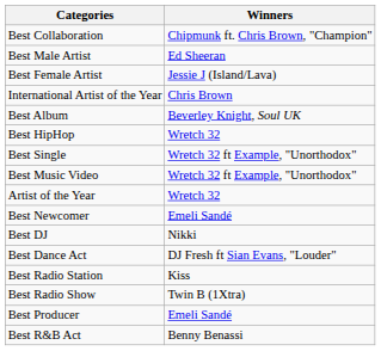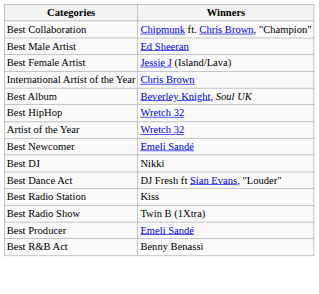 <table class="wikitable">
 <tr>
 <th>Categories</th>
 <th>Winners</th>
 </tr>
 <tr>
 <td>Best Collaboration</td>
 <td><a href='#'>Chipmunk</a> ft. <a href='#'>Chris Brown</a>, "Champion"</td>
 </tr>
 <tr>
 <td>Best Male Artist</td>
 <td><a href='#'>Ed Sheeran</a></td>
 </tr>
 <tr>
 <td>Best Female Artist</td>
 <td><a href='#'>Jessie J</a> (Island/Lava)</td>
 </tr>
 <tr>
 <td>International Artist of the Year</td>
 <td><a href='#'>Chris Brown</a></td>
 </tr>
 <tr>
 <td>Best Album</td>
 <td><a href='#'>Beverley Knight</a>, <em>Soul UK</em></td>
 </tr>
 <tr>
 <td>Best HipHop</td>
 <td><a href='#'>Wretch 32</a></td>
-</tr>
-<tr>
-<td>Best Single</td>
-<td><a href='#'>Wretch 32</a> ft <a href='#'>Example</a>, "Unorthodox"</td>
-</tr>
-<tr>
-<td>Best Music Video</td>
-<td><a href='#'>Wretch 32</a> ft <a href='#'>Example</a>, "Unorthodox"</td>
 </tr>
 <tr>
 <td>Artist of the Year</td>
 <td><a href='#'>Wretch 32</a></td>
 </tr>
 <tr>
 <td>Best Newcomer</td>
 <td><a href='#'>Emeli Sandé</a></td>
 </tr>
 <tr>
 <td>Best DJ</td>
 <td>Nikki</td>
 </tr>
 <tr>
 <td>Best Dance Act</td>
 <td>DJ Fresh ft <a href='#'>Sian Evans</a>, "Louder"</td>
 </tr>
 <tr>
 <td>Best Radio Station</td>
 <td>Kiss</td>
 </tr>
 <tr>
 <td>Best Radio Show</td>
 <td>Twin B (1Xtra)</td>
 </tr>
 <tr>
 <td>Best Producer</td>
 <td><a href='#'>Emeli Sandé</a></td>
 </tr>
 <tr>
 <td>Best R&B Act</td>
 <td>Benny Benassi</td>
 </tr>
 </table>
